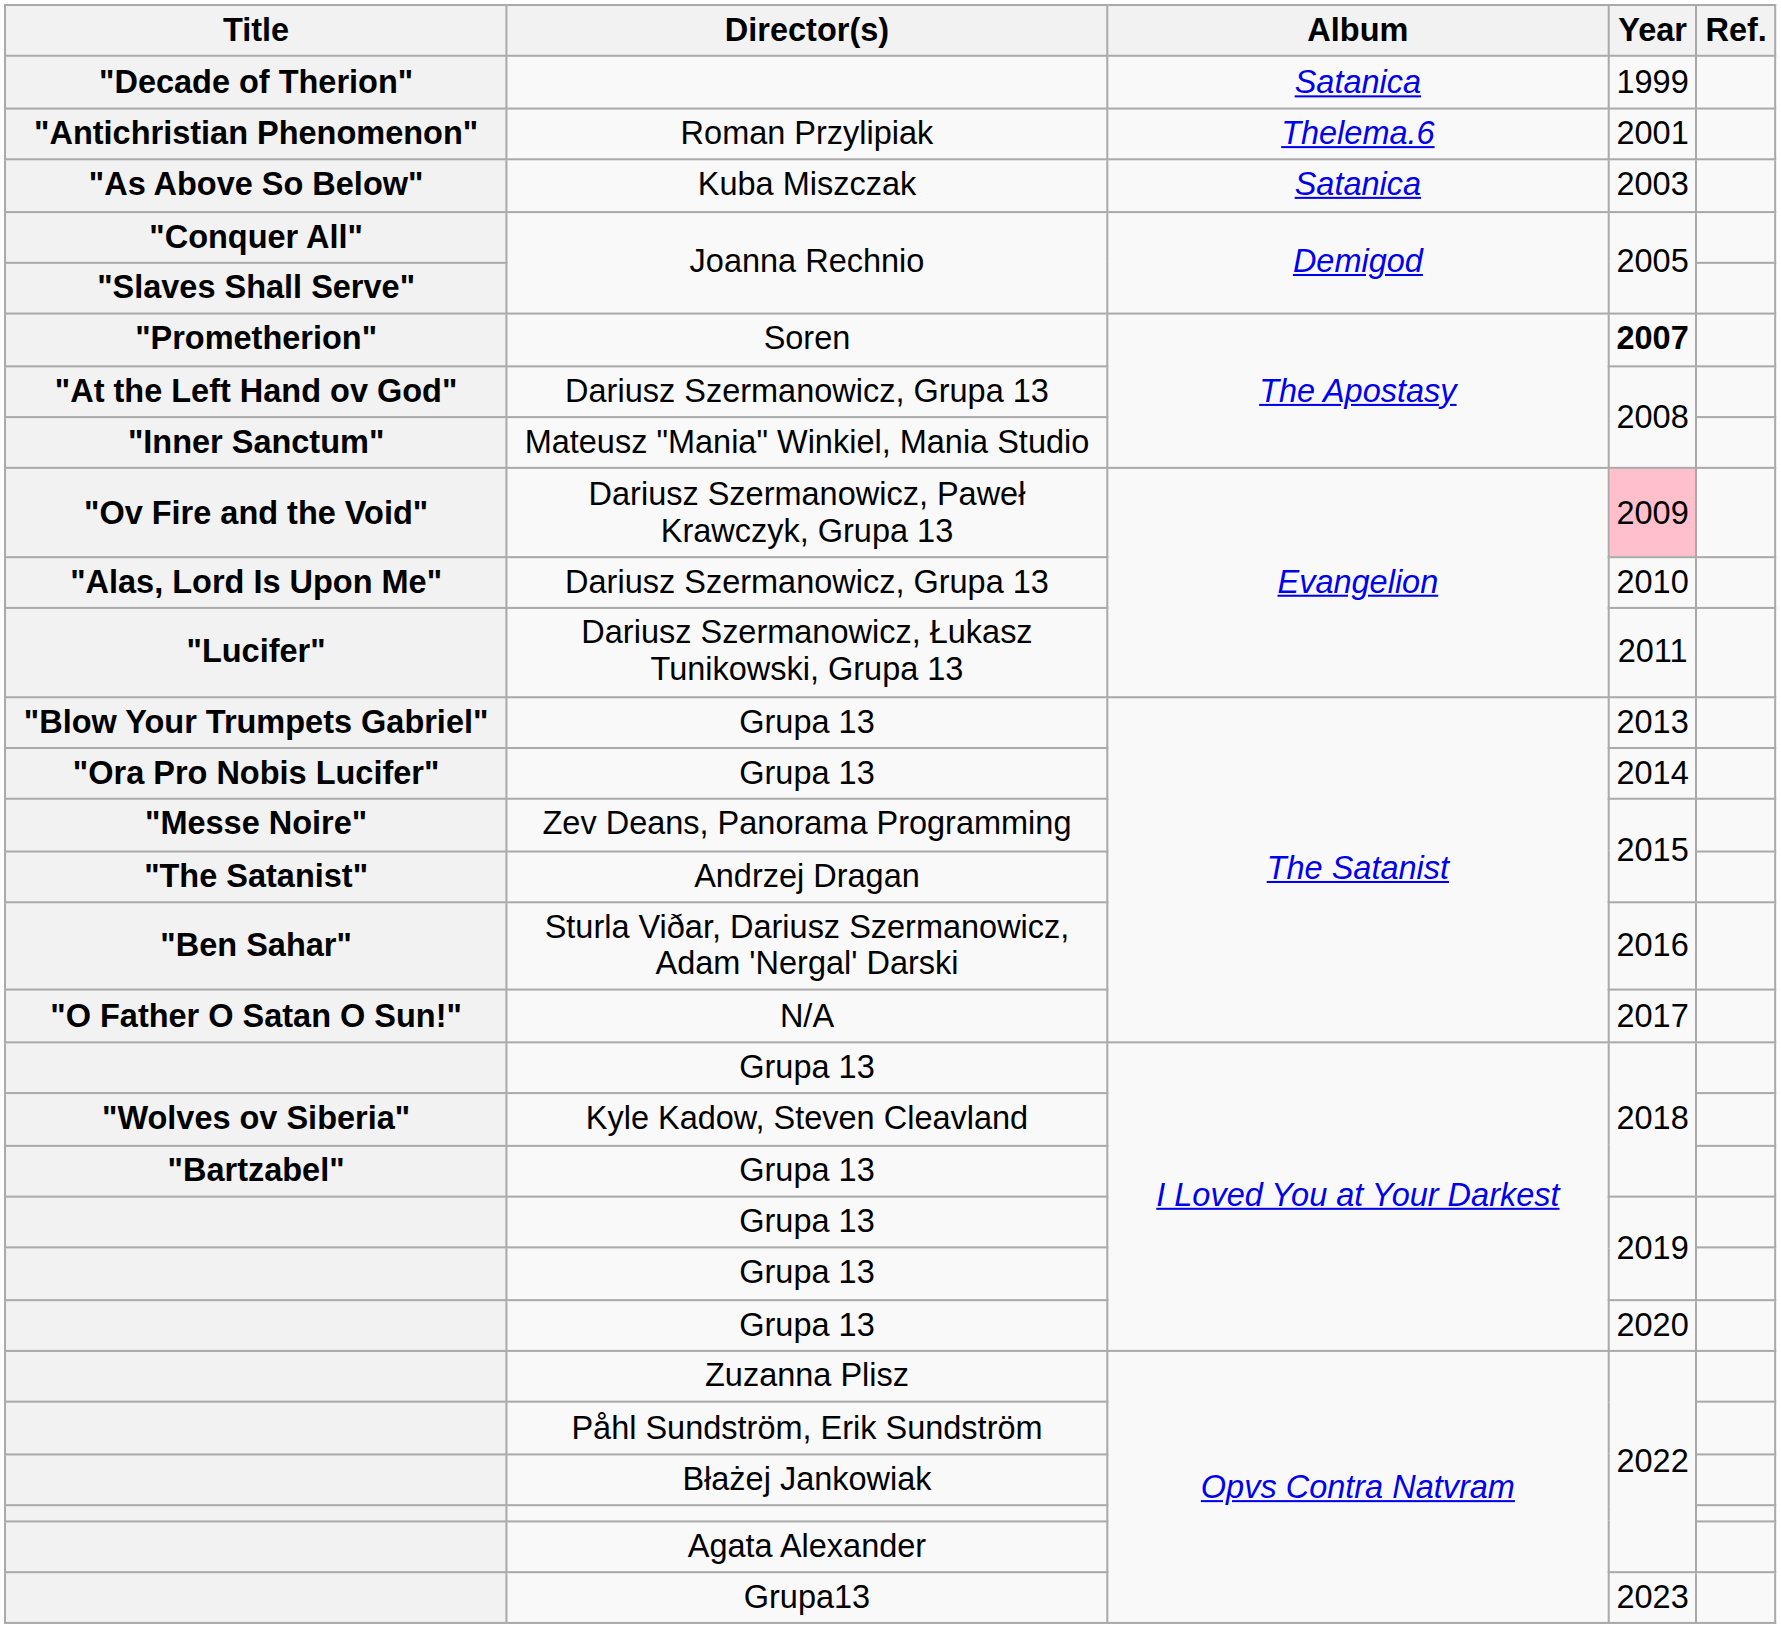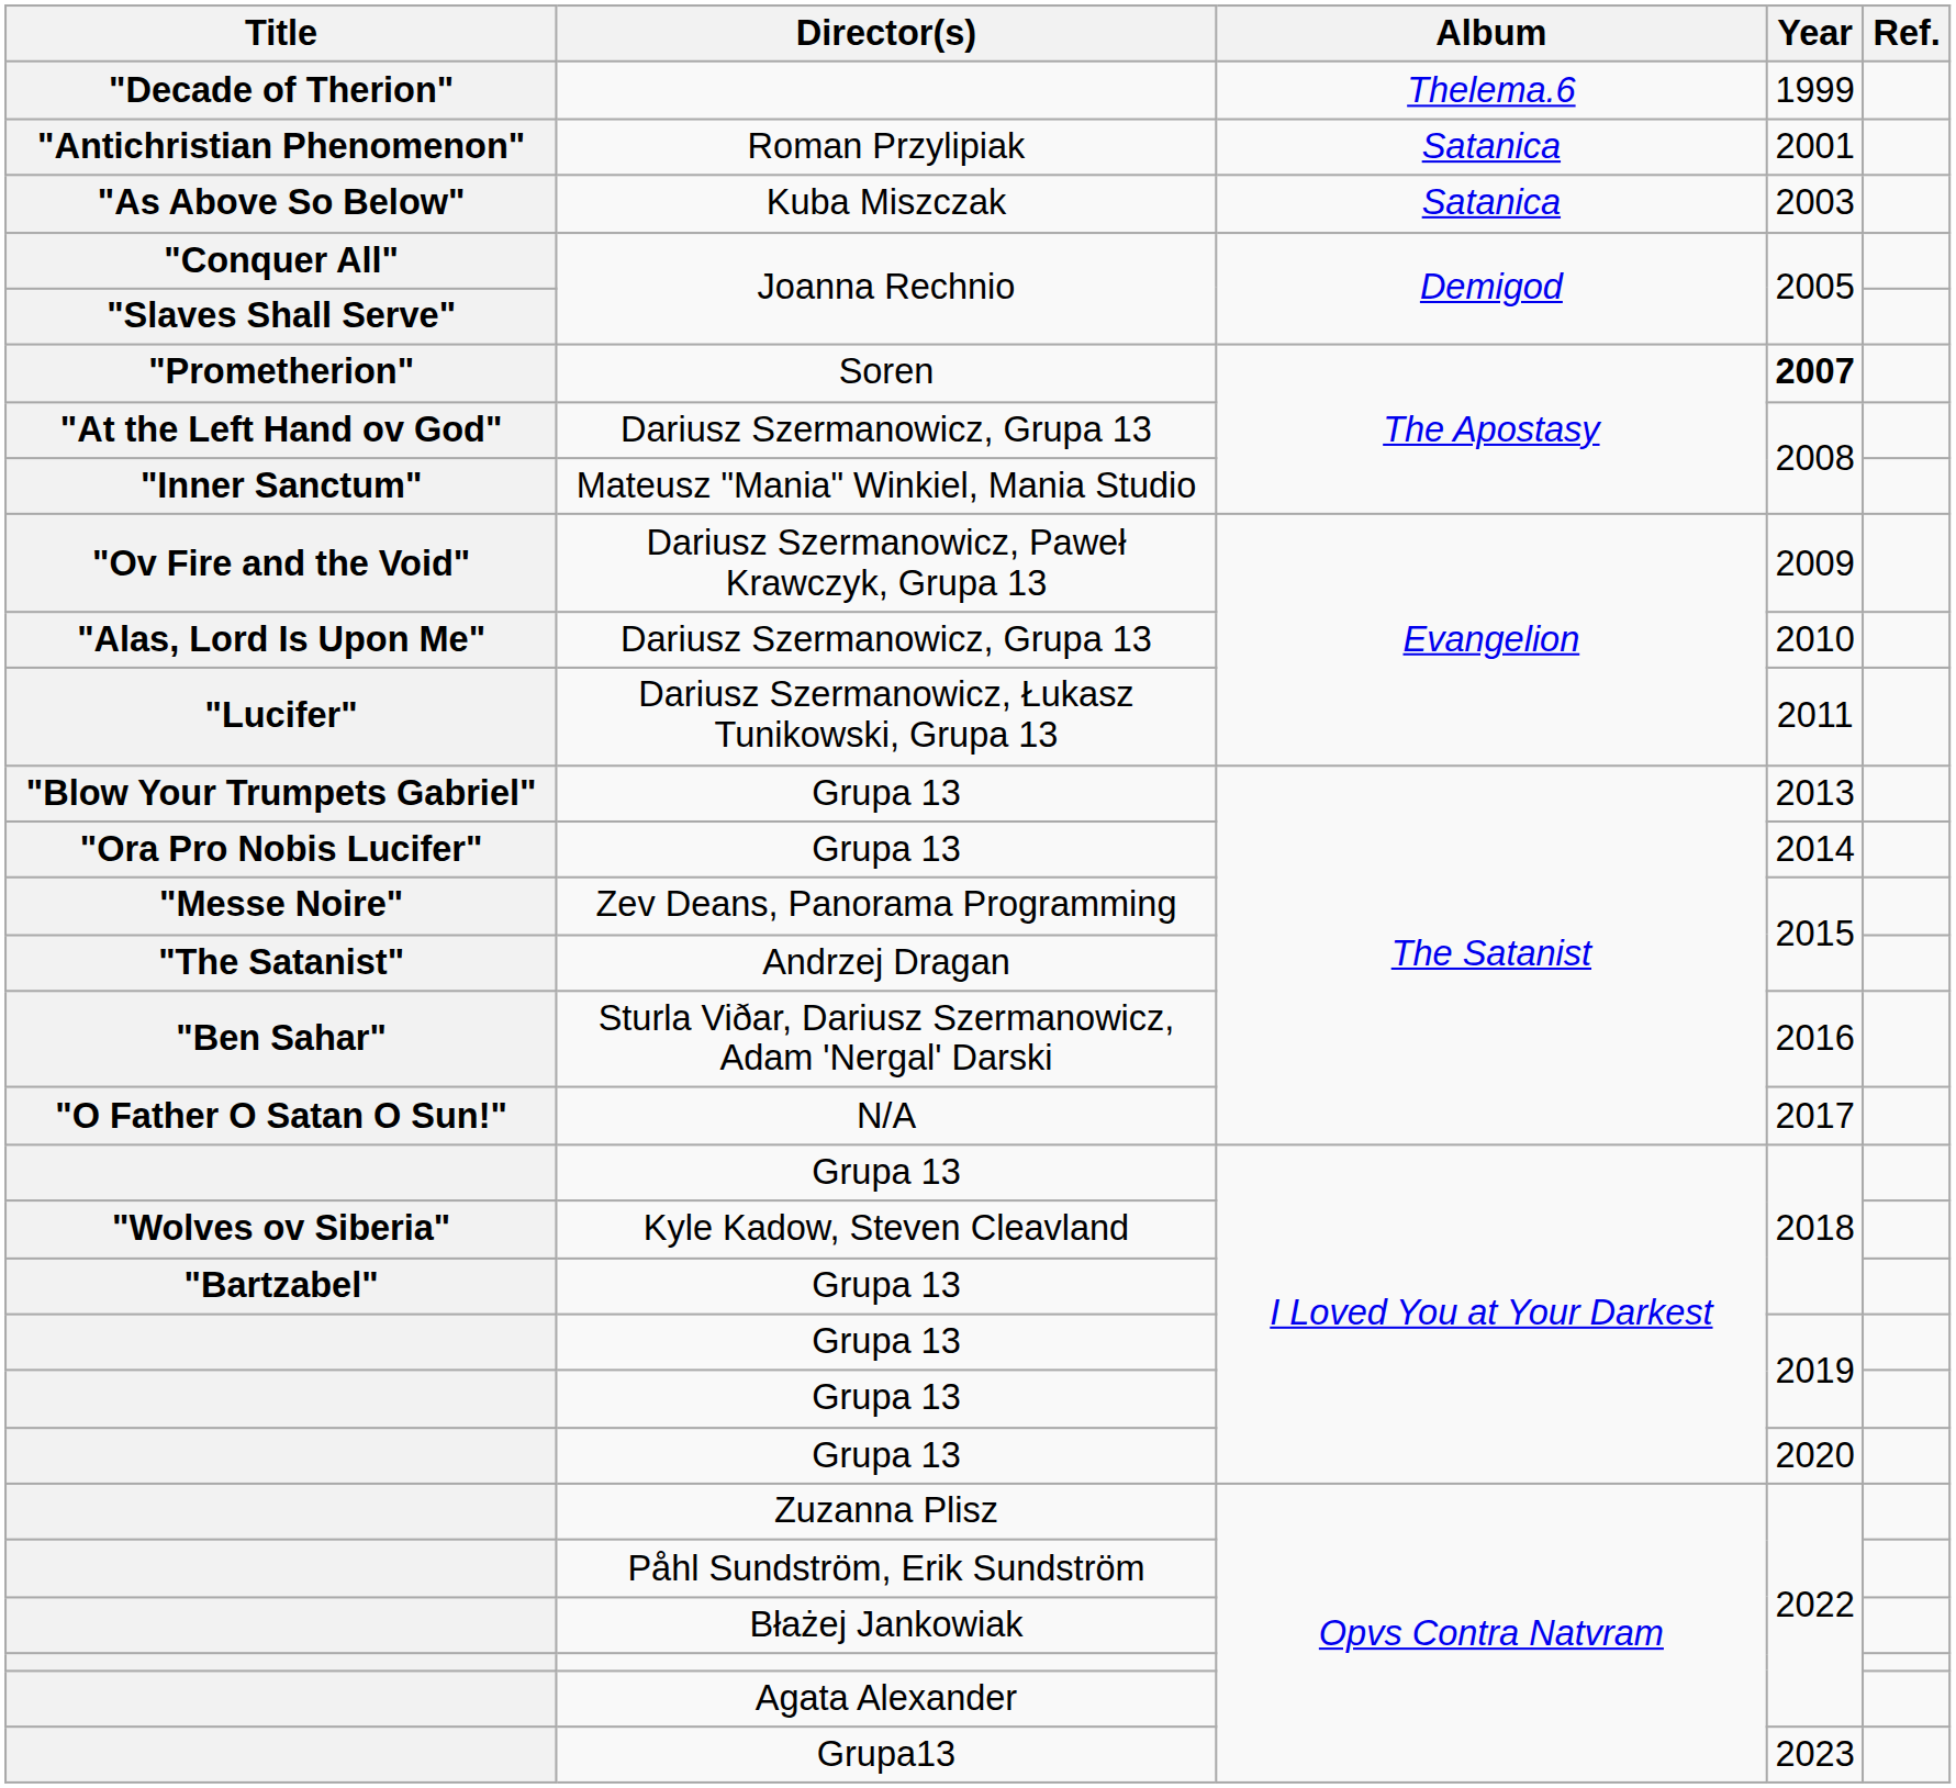 <table class="wikitable sortable plainrowheaders" style="text-align: center;">
 <tr>
 <th scope="col" style="width: 15em;">Title</th>
 <th scope="col" style="width: 18em;">Director(s)</th>
 <th scope="col" style="width: 15em;">Album</th>
 <th scope="col" style="width: 2em;">Year</th>
 <th scope="col" style="width: 2em;" class="unsortable">Ref.</th>
 </tr>
 <tr>
 <th scope="row">"Decade of Therion"</th>
 <td></td>
-<td><em><a href='#'>Satanica</a></em></td>
+<td><em><a href='#'>Thelema.6</a></em></td>
 <td>1999</td>
 <td></td>
 </tr>
 <tr>
 <th scope="row">"Antichristian Phenomenon"</th>
 <td>Roman Przylipiak</td>
-<td><em><a href='#'>Thelema.6</a></em></td>
+<td><em><a href='#'>Satanica</a></em></td>
 <td>2001</td>
 <td></td>
 </tr>
 <tr>
 <th scope="row">"As Above So Below"</th>
 <td>Kuba Miszczak</td>
 <td><em><a href='#'>Satanica</a></em></td>
 <td>2003</td>
 <td></td>
 </tr>
 <tr>
 <th scope="row">"Conquer All"</th>
 <td rowspan="2">Joanna Rechnio</td>
 <td rowspan="2"><em><a href='#'>Demigod</a></em></td>
 <td rowspan="2">2005</td>
 <td></td>
 </tr>
 <tr>
 <th scope="row">"Slaves Shall Serve"</th>
 <td></td>
 </tr>
 <tr>
 <th scope="row">"Prometherion"</th>
 <td>Soren</td>
 <td rowspan="3"><em><a href='#'>The Apostasy</a></em></td>
 <td><strong>2007</strong></td>
 <td></td>
 </tr>
 <tr>
 <th scope="row">"At the Left Hand ov God"</th>
 <td>Dariusz Szermanowicz, Grupa 13</td>
 <td rowspan="2">2008</td>
 <td></td>
 </tr>
 <tr>
 <th scope="row">"Inner Sanctum"</th>
 <td>Mateusz "Mania" Winkiel, Mania Studio</td>
 <td></td>
 </tr>
 <tr>
 <th scope="row">"Ov Fire and the Void"</th>
 <td>Dariusz Szermanowicz, Paweł Krawczyk, Grupa 13</td>
 <td rowspan="3"><em><a href='#'>Evangelion</a></em></td>
-<td style="background: pink;">2009</td>
+<td>2009</td>
 <td></td>
 </tr>
 <tr>
 <th scope="row">"Alas, Lord Is Upon Me"</th>
 <td>Dariusz Szermanowicz, Grupa 13</td>
 <td>2010</td>
 <td></td>
 </tr>
 <tr>
 <th scope="row">"Lucifer"</th>
 <td>Dariusz Szermanowicz, Łukasz Tunikowski, Grupa 13</td>
 <td>2011</td>
 <td></td>
 </tr>
 <tr>
 <th scope="row">"Blow Your Trumpets Gabriel"</th>
 <td>Grupa 13</td>
 <td rowspan="6"><em><a href='#'>The Satanist</a></em></td>
 <td>2013</td>
 <td></td>
 </tr>
 <tr>
 <th scope="row">"Ora Pro Nobis Lucifer"</th>
 <td>Grupa 13</td>
 <td>2014</td>
 <td></td>
 </tr>
 <tr>
 <th scope="row">"Messe Noire"</th>
 <td>Zev Deans, Panorama Programming</td>
 <td rowspan="2">2015</td>
 <td></td>
 </tr>
 <tr>
 <th scope="row">"The Satanist"</th>
 <td>Andrzej Dragan</td>
 <td></td>
 </tr>
 <tr>
 <th scope="row">"Ben Sahar"</th>
 <td>Sturla Viðar, Dariusz Szermanowicz, Adam 'Nergal' Darski</td>
 <td>2016</td>
 <td></td>
 </tr>
 <tr>
 <th scope="row">"O Father O Satan O Sun!"</th>
 <td>N/A</td>
 <td>2017</td>
 <td></td>
 </tr>
 <tr>
 <th scope="row"></th>
 <td>Grupa 13</td>
 <td rowspan="6"><em><a href='#'>I Loved You at Your Darkest</a></em></td>
 <td rowspan="3">2018</td>
 <td></td>
 </tr>
 <tr>
 <th scope="row">"Wolves ov Siberia"</th>
 <td>Kyle Kadow, Steven Cleavland</td>
 <td></td>
 </tr>
 <tr>
 <th scope="row">"Bartzabel"</th>
 <td>Grupa 13</td>
 <td></td>
 </tr>
 <tr>
 <th scope="row"></th>
 <td>Grupa 13</td>
 <td rowspan="2">2019</td>
 <td></td>
 </tr>
 <tr>
 <th scope="row"></th>
 <td>Grupa 13</td>
 <td></td>
 </tr>
 <tr>
 <th scope="row"></th>
 <td>Grupa 13</td>
 <td>2020</td>
 <td></td>
 </tr>
 <tr>
 <th scope="row"></th>
 <td>Zuzanna Plisz</td>
 <td rowspan="6"><em><a href='#'>Opvs Contra Natvram</a></em></td>
 <td rowspan="5">2022</td>
 <td></td>
 </tr>
 <tr>
 <th scope="row"></th>
 <td>Påhl Sundström, Erik Sundström</td>
 <td></td>
 </tr>
 <tr>
 <th scope="row"></th>
 <td>Błażej Jankowiak</td>
 <td></td>
 </tr>
 <tr>
 <th scope="row"></th>
 <td></td>
 <td></td>
 </tr>
 <tr>
 <th scope="row"></th>
 <td>Agata Alexander</td>
 <td></td>
 </tr>
 <tr>
 <th scope="row"></th>
 <td>Grupa13</td>
 <td>2023</td>
 <td></td>
 </tr>
 </table>
